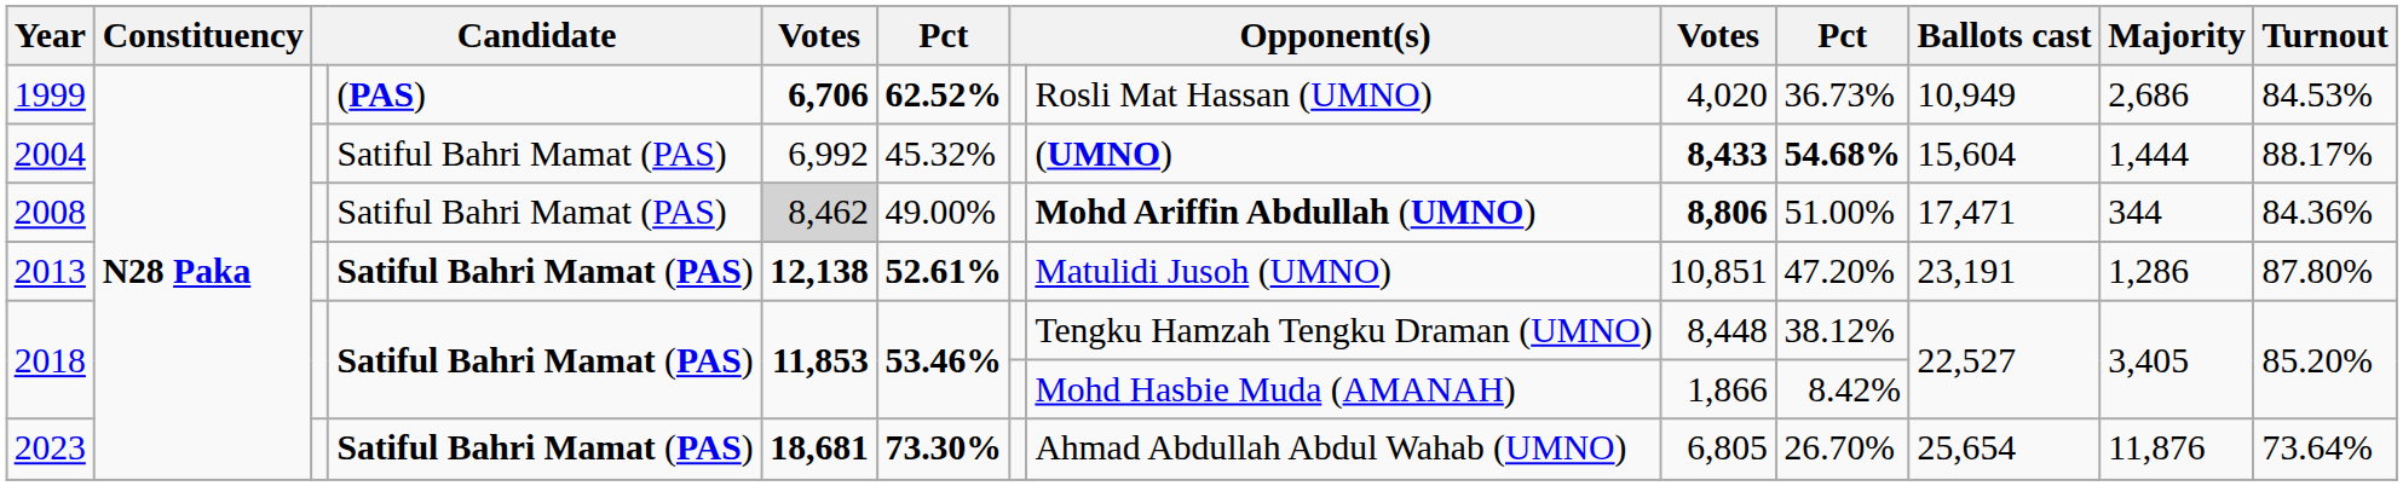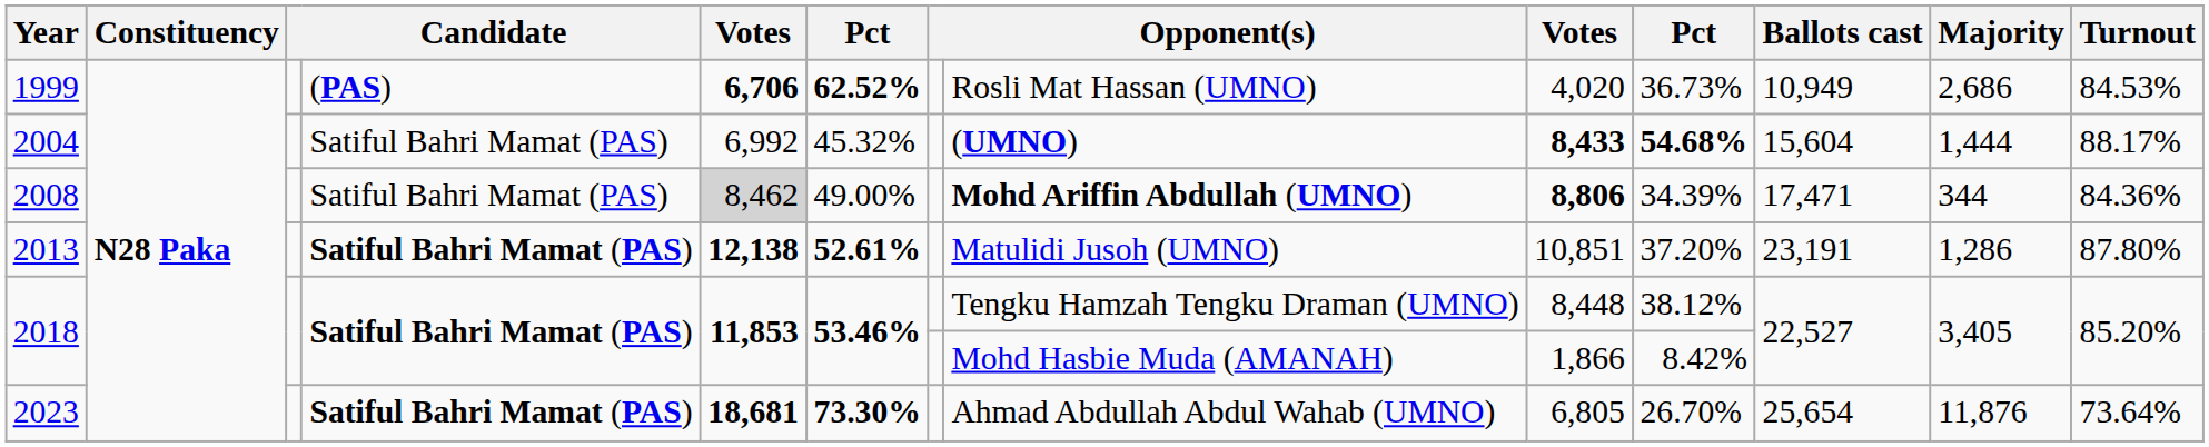 <table class="wikitable" style="margin:0.5em ; font-size:95%">
 <tr>
 <th>Year</th>
 <th>Constituency</th>
 <th colspan=2>Candidate</th>
 <th>Votes</th>
 <th>Pct</th>
 <th colspan=2>Opponent(s)</th>
 <th>Votes</th>
 <th>Pct</th>
 <th>Ballots cast</th>
 <th>Majority</th>
 <th>Turnout</th>
 </tr>
 <tr>
 <td><a href='#'>1999</a></td>
 <td rowspan=7><strong>N28 <a href='#'>Paka</a></strong></td>
 <td></td>
 <td> (<a href='#'><strong>PAS</strong></a>)</td>
 <td align="right"><strong>6,706</strong></td>
 <td><strong>62.52%</strong></td>
 <td></td>
 <td>Rosli Mat Hassan (<a href='#'>UMNO</a>)</td>
 <td align="right">4,020</td>
 <td>36.73%</td>
 <td>10,949</td>
 <td>2,686</td>
 <td>84.53%</td>
 </tr>
 <tr>
 <td><a href='#'>2004</a></td>
 <td></td>
 <td>Satiful Bahri Mamat (<a href='#'>PAS</a>)</td>
 <td align="right">6,992</td>
 <td>45.32%</td>
 <td></td>
 <td> (<a href='#'><strong>UMNO</strong></a>)</td>
 <td align="right"><strong>8,433</strong></td>
 <td><strong>54.68%</strong></td>
 <td>15,604</td>
 <td>1,444</td>
 <td>88.17%</td>
 </tr>
 <tr>
 <td><a href='#'>2008</a></td>
 <td></td>
 <td>Satiful Bahri Mamat (<a href='#'>PAS</a>)</td>
 <td align="right" style="background: lightgrey;">8,462</td>
 <td>49.00%</td>
 <td></td>
 <td><strong>Mohd Ariffin Abdullah</strong> (<a href='#'><strong>UMNO</strong></a>)</td>
 <td align="right"><strong>8,806</strong></td>
-<td>51.00%</td>
+<td>34.39%</td>
 <td>17,471</td>
 <td>344</td>
 <td>84.36%</td>
 </tr>
 <tr>
 <td><a href='#'>2013</a></td>
 <td></td>
 <td><strong>Satiful Bahri Mamat</strong> (<a href='#'><strong>PAS</strong></a>)</td>
 <td align="right"><strong>12,138</strong></td>
 <td><strong>52.61%</strong></td>
 <td></td>
 <td><a href='#'>Matulidi Jusoh</a> (<a href='#'>UMNO</a>)</td>
 <td align="right">10,851</td>
-<td>47.20%</td>
+<td>37.20%</td>
 <td>23,191</td>
 <td>1,286</td>
 <td>87.80%</td>
 </tr>
 <tr>
 <td rowspan=2><a href='#'>2018</a></td>
 <td rowspan=2 ></td>
 <td rowspan=2><strong>Satiful Bahri Mamat</strong> (<a href='#'><strong>PAS</strong></a>)</td>
 <td rowspan=2 align="right"><strong>11,853</strong></td>
 <td rowspan=2><strong>53.46%</strong></td>
 <td></td>
 <td>Tengku Hamzah Tengku Draman (<a href='#'>UMNO</a>)</td>
 <td align="right">8,448</td>
 <td>38.12%</td>
 <td rowspan=2>22,527</td>
 <td rowspan=2>3,405</td>
 <td rowspan=2>85.20%</td>
 </tr>
 <tr>
 <td></td>
 <td><a href='#'>Mohd Hasbie Muda</a> (<a href='#'>AMANAH</a>)</td>
 <td align="right">1,866</td>
 <td align=right>8.42%</td>
 </tr>
 <tr>
 <td><a href='#'>2023</a></td>
 <td></td>
 <td><strong>Satiful Bahri Mamat</strong> (<a href='#'><strong>PAS</strong></a>)</td>
 <td align=right><strong>18,681</strong></td>
 <td><strong>73.30%</strong></td>
 <td></td>
 <td>Ahmad Abdullah Abdul Wahab (<a href='#'>UMNO</a>)</td>
 <td align=right>6,805</td>
 <td>26.70%</td>
 <td>25,654</td>
 <td>11,876</td>
 <td>73.64%</td>
 </tr>
 </table>
